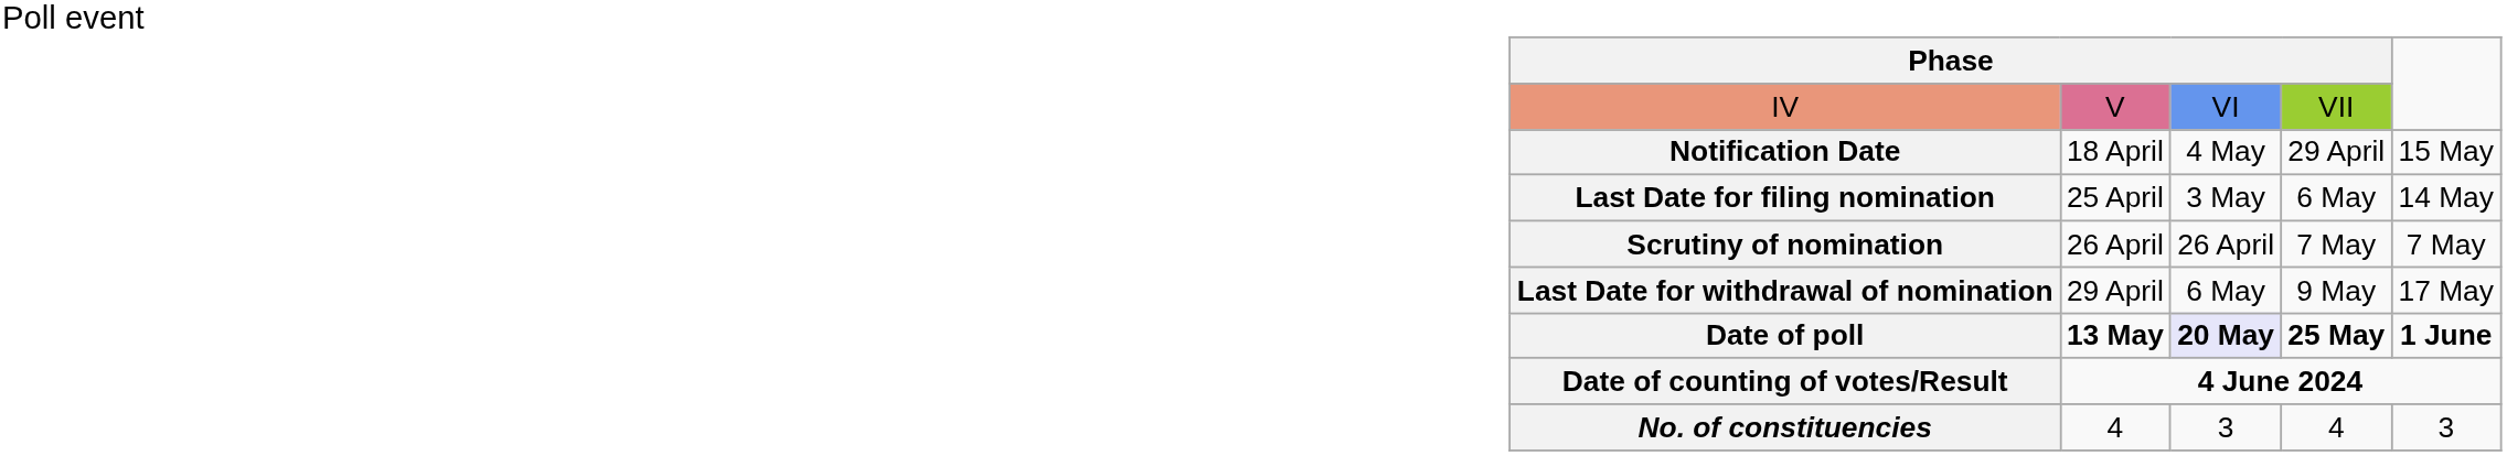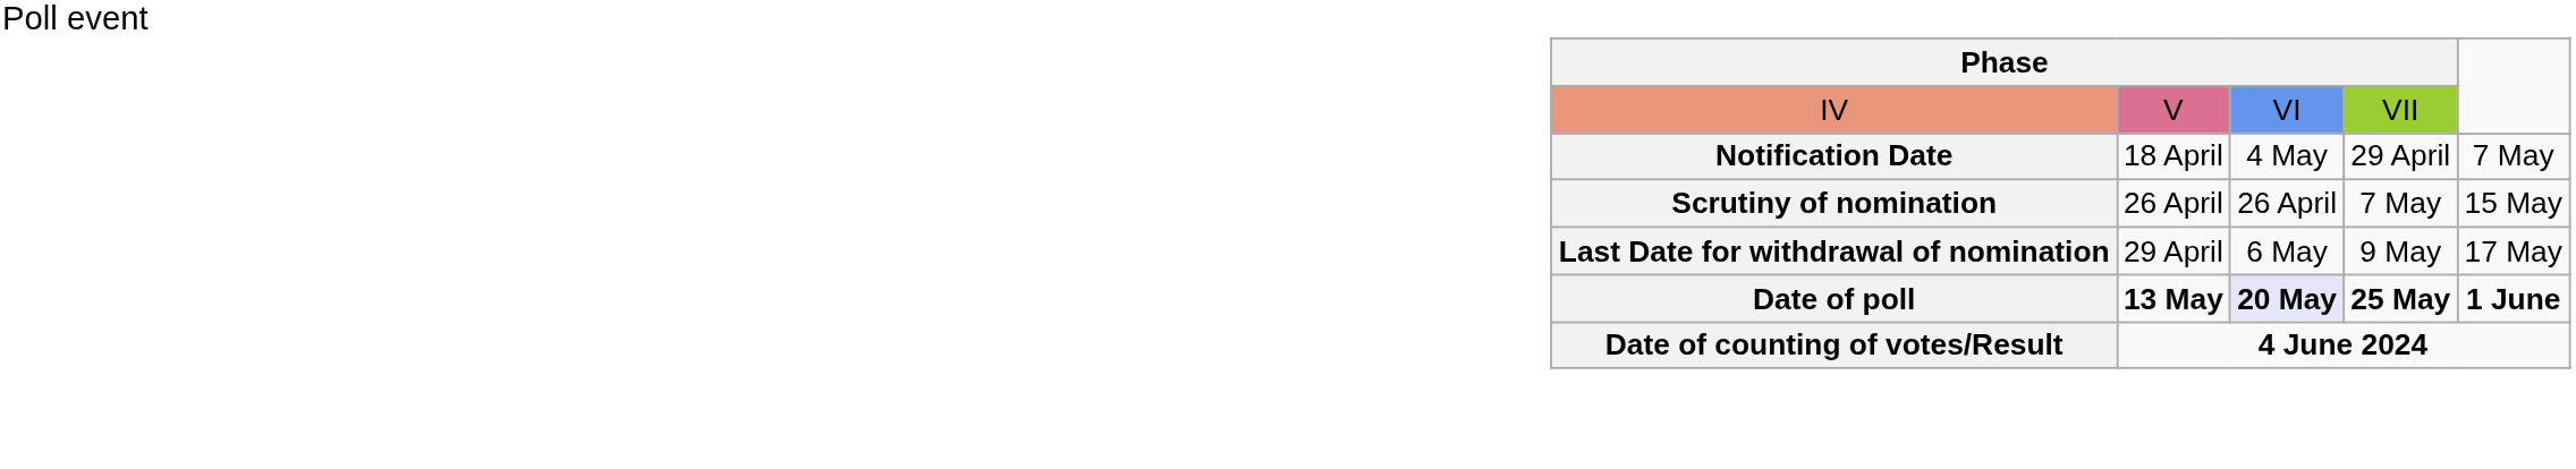 <table class="wikitable"style="text-align:center;margin:auto;font-size:90%;>
 <tr>
 <th rowspan=2>Poll event</th>
 <th colspan="4">Phase</th>
 </tr>
 <tr>
 <td bgcolor=#E9967A>IV</td>
 <td bgcolor=#DB7093>V</td>
 <td bgcolor=#6495ED>VI</td>
 <td bgcolor=#9ACD32>VII</td>
 </tr>
 <tr>
 <th>Notification Date</th>
 <td>18 April</td>
 <td>4 May</td>
 <td>29 April</td>
-<td>15 May</td>
-</tr>
-<tr>
-<th>Last Date for filing nomination</th>
-<td>25 April</td>
-<td>3 May</td>
-<td>6 May</td>
-<td>14 May</td>
+<td>7 May</td>
 </tr>
 <tr>
 <th>Scrutiny of nomination</th>
 <td>26 April</td>
 <td>26 April</td>
 <td>7 May</td>
-<td>7 May</td>
+<td>15 May</td>
 </tr>
 <tr>
 <th>Last Date for withdrawal of nomination</th>
 <td>29 April</td>
 <td>6 May</td>
 <td>9 May</td>
 <td>17 May</td>
 </tr>
 <tr>
 <th>Date of poll</th>
 <td><strong>13 May</strong></td>
 <td style="background: lavender;"><strong>20 May</strong></td>
 <td><strong>25 May</strong></td>
 <td><strong>1 June</strong></td>
 </tr>
 <tr>
 <th>Date of counting of votes/Result</th>
 <td colspan="4"><strong>4 June 2024</strong></td>
 </tr>
-<tr>
-<th><strong><em>No. of constituencies</em></strong></th>
-<td>4</td>
-<td>3</td>
-<td>4</td>
-<td>3</td>
-</tr>
 </table>
